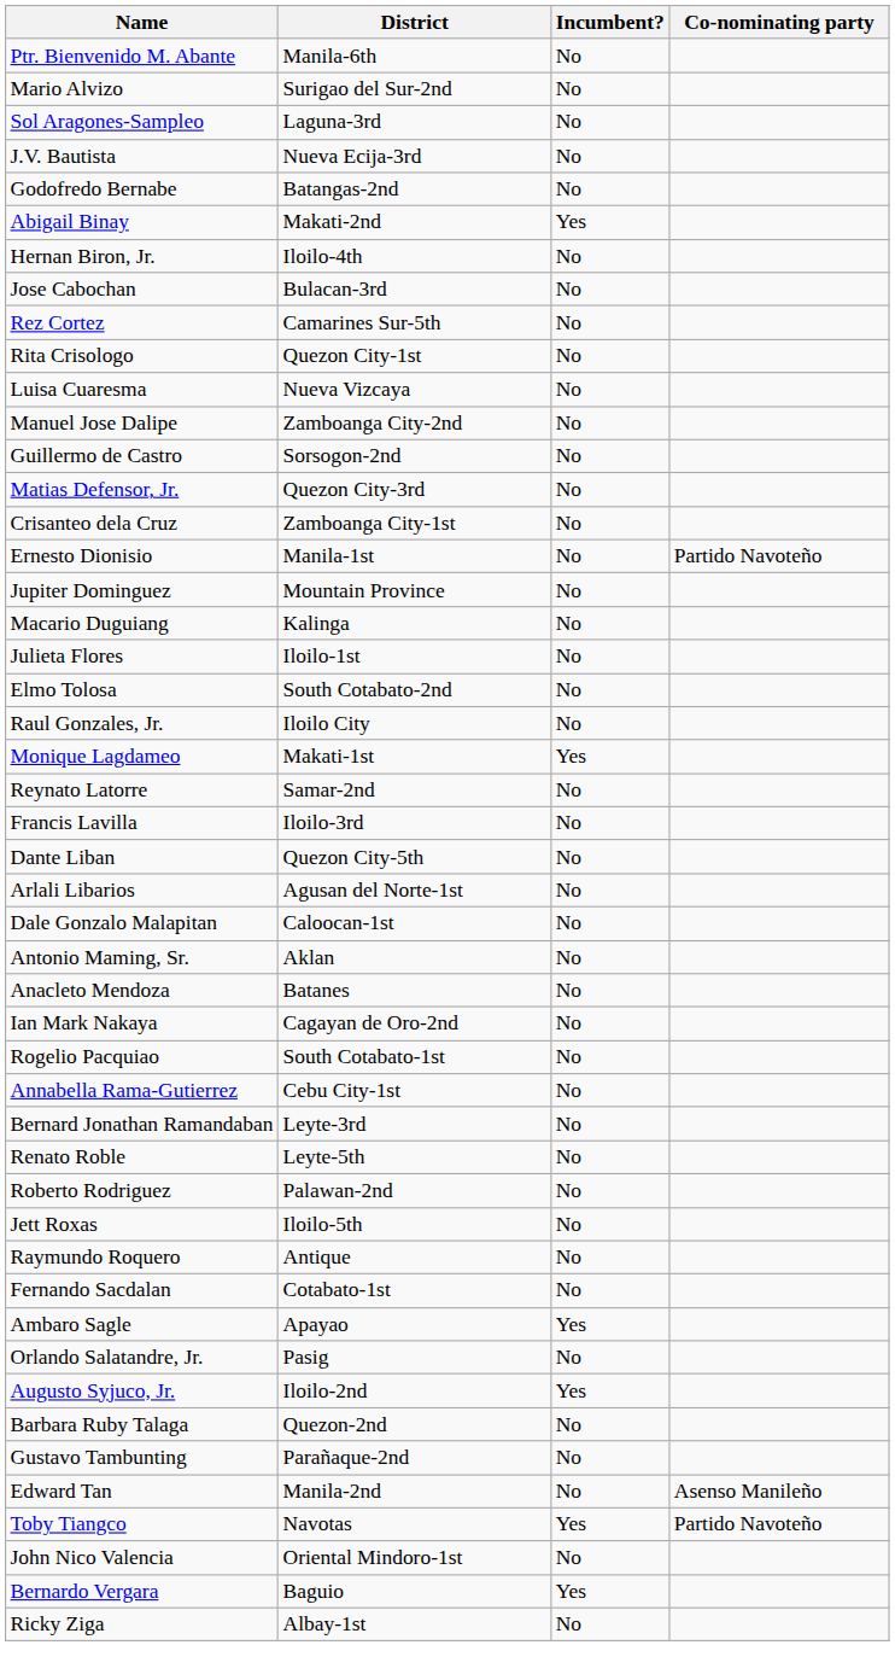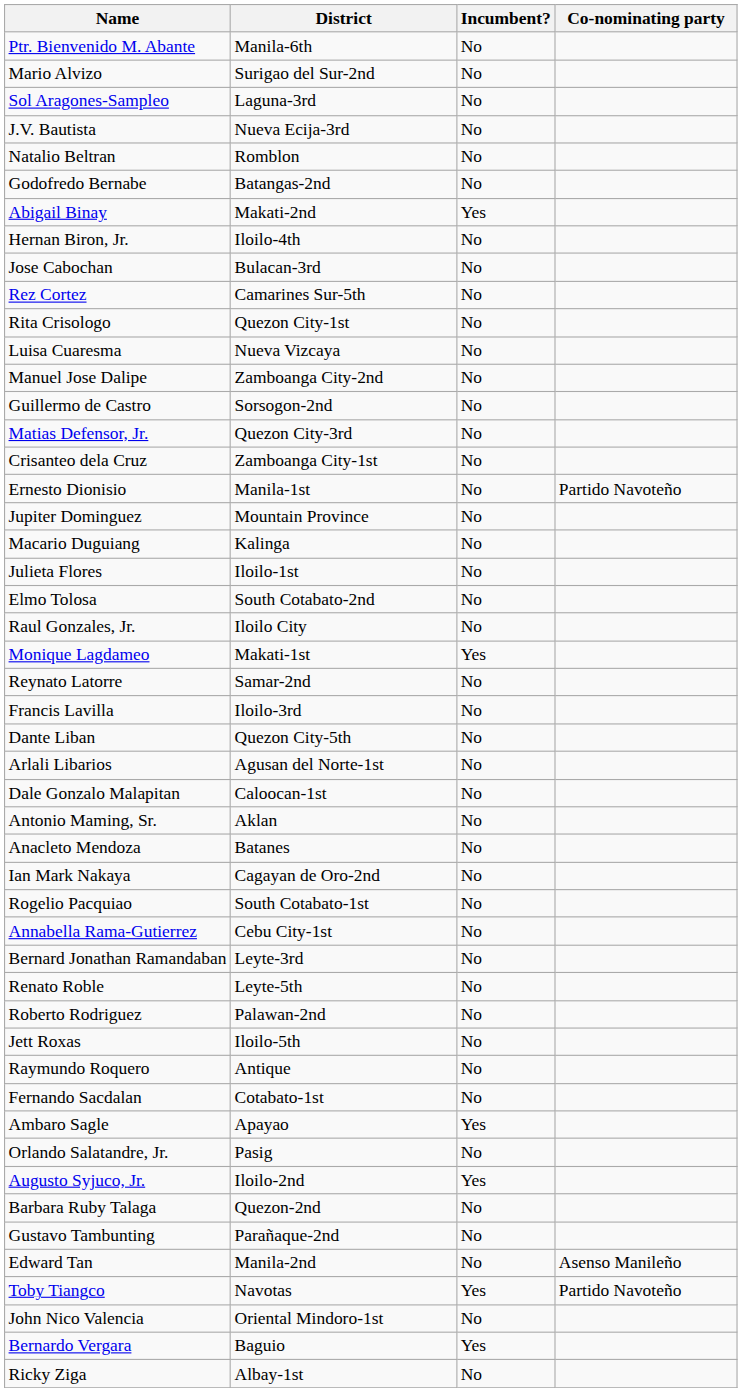 <table class=wikitable>
 <tr>
 <th width=200px>Name</th>
 <th width=200px>District</th>
 <th>Incumbent?</th>
 <th width=160px>Co-nominating party</th>
 </tr>
 <tr>
 <td><a href='#'>Ptr. Bienvenido M. Abante</a></td>
 <td>Manila-6th</td>
 <td>No</td>
 <td></td>
 </tr>
 <tr>
 <td>Mario Alvizo</td>
 <td>Surigao del Sur-2nd</td>
 <td>No</td>
 <td></td>
 </tr>
 <tr>
 <td><a href='#'>Sol Aragones-Sampleo</a></td>
 <td>Laguna-3rd</td>
 <td>No</td>
 <td></td>
 </tr>
 <tr>
 <td>J.V. Bautista</td>
 <td>Nueva Ecija-3rd</td>
+<td>No</td>
+<td></td>
+</tr>
+<tr>
+<td>Natalio Beltran</td>
+<td>Romblon</td>
 <td>No</td>
 <td></td>
 </tr>
 <tr>
 <td>Godofredo Bernabe</td>
 <td>Batangas-2nd</td>
 <td>No</td>
 <td></td>
 </tr>
 <tr>
 <td><a href='#'>Abigail Binay</a></td>
 <td>Makati-2nd</td>
 <td>Yes</td>
 <td></td>
 </tr>
 <tr>
 <td>Hernan Biron, Jr.</td>
 <td>Iloilo-4th</td>
 <td>No</td>
 <td></td>
 </tr>
 <tr>
 <td>Jose Cabochan</td>
 <td>Bulacan-3rd</td>
 <td>No</td>
 <td></td>
 </tr>
 <tr>
 <td><a href='#'>Rez Cortez</a></td>
 <td>Camarines Sur-5th</td>
 <td>No</td>
 <td></td>
 </tr>
 <tr>
 <td>Rita Crisologo</td>
 <td>Quezon City-1st</td>
 <td>No</td>
 <td></td>
 </tr>
 <tr>
 <td>Luisa Cuaresma</td>
 <td>Nueva Vizcaya</td>
 <td>No</td>
 <td></td>
 </tr>
 <tr>
 <td>Manuel Jose Dalipe</td>
 <td>Zamboanga City-2nd</td>
 <td>No</td>
 <td></td>
 </tr>
 <tr>
 <td>Guillermo de Castro</td>
 <td>Sorsogon-2nd</td>
 <td>No</td>
 <td></td>
 </tr>
 <tr>
 <td><a href='#'>Matias Defensor, Jr.</a></td>
 <td>Quezon City-3rd</td>
 <td>No</td>
 <td></td>
 </tr>
 <tr>
 <td>Crisanteo dela Cruz</td>
 <td>Zamboanga City-1st</td>
 <td>No</td>
 <td></td>
 </tr>
 <tr>
 <td>Ernesto Dionisio</td>
 <td>Manila-1st</td>
 <td>No</td>
 <td>Partido Navoteño</td>
 </tr>
 <tr>
 <td>Jupiter Dominguez</td>
 <td>Mountain Province</td>
 <td>No</td>
 <td></td>
 </tr>
 <tr>
 <td>Macario Duguiang</td>
 <td>Kalinga</td>
 <td>No</td>
 <td></td>
 </tr>
 <tr>
 <td>Julieta Flores</td>
 <td>Iloilo-1st</td>
 <td>No</td>
 <td></td>
 </tr>
 <tr>
 <td>Elmo Tolosa</td>
 <td>South Cotabato-2nd</td>
 <td>No</td>
 <td></td>
 </tr>
 <tr>
 <td>Raul Gonzales, Jr.</td>
 <td>Iloilo City</td>
 <td>No</td>
 <td></td>
 </tr>
 <tr>
 <td><a href='#'>Monique Lagdameo</a></td>
 <td>Makati-1st</td>
 <td>Yes</td>
 <td></td>
 </tr>
 <tr>
 <td>Reynato Latorre</td>
 <td>Samar-2nd</td>
 <td>No</td>
 <td></td>
 </tr>
 <tr>
 <td>Francis Lavilla</td>
 <td>Iloilo-3rd</td>
 <td>No</td>
 <td></td>
 </tr>
 <tr>
 <td>Dante Liban</td>
 <td>Quezon City-5th</td>
 <td>No</td>
 <td></td>
 </tr>
 <tr>
 <td>Arlali Libarios</td>
 <td>Agusan del Norte-1st</td>
 <td>No</td>
 <td></td>
 </tr>
 <tr>
 <td>Dale Gonzalo Malapitan</td>
 <td>Caloocan-1st</td>
 <td>No</td>
 <td></td>
 </tr>
 <tr>
 <td>Antonio Maming, Sr.</td>
 <td>Aklan</td>
 <td>No</td>
 <td></td>
 </tr>
 <tr>
 <td>Anacleto Mendoza</td>
 <td>Batanes</td>
 <td>No</td>
 <td></td>
 </tr>
 <tr>
 <td>Ian Mark Nakaya</td>
 <td>Cagayan de Oro-2nd</td>
 <td>No</td>
 <td></td>
 </tr>
 <tr>
 <td>Rogelio Pacquiao</td>
 <td>South Cotabato-1st</td>
 <td>No</td>
 <td></td>
 </tr>
 <tr>
 <td><a href='#'>Annabella Rama-Gutierrez</a></td>
 <td>Cebu City-1st</td>
 <td>No</td>
 <td></td>
 </tr>
 <tr>
 <td>Bernard Jonathan Ramandaban</td>
 <td>Leyte-3rd</td>
 <td>No</td>
 <td></td>
 </tr>
 <tr>
 <td>Renato Roble</td>
 <td>Leyte-5th</td>
 <td>No</td>
 <td></td>
 </tr>
 <tr>
 <td>Roberto Rodriguez</td>
 <td>Palawan-2nd</td>
 <td>No</td>
 <td></td>
 </tr>
 <tr>
 <td>Jett Roxas</td>
 <td>Iloilo-5th</td>
 <td>No</td>
 <td></td>
 </tr>
 <tr>
 <td>Raymundo Roquero</td>
 <td>Antique</td>
 <td>No</td>
 <td></td>
 </tr>
 <tr>
 <td>Fernando Sacdalan</td>
 <td>Cotabato-1st</td>
 <td>No</td>
 <td></td>
 </tr>
 <tr>
 <td>Ambaro Sagle</td>
 <td>Apayao</td>
 <td>Yes</td>
 <td></td>
 </tr>
 <tr>
 <td>Orlando Salatandre, Jr.</td>
 <td>Pasig</td>
 <td>No</td>
 <td></td>
 </tr>
 <tr>
 <td><a href='#'>Augusto Syjuco, Jr.</a></td>
 <td>Iloilo-2nd</td>
 <td>Yes</td>
 <td></td>
 </tr>
 <tr>
 <td>Barbara Ruby Talaga</td>
 <td>Quezon-2nd</td>
 <td>No</td>
 <td></td>
 </tr>
 <tr>
 <td>Gustavo Tambunting</td>
 <td>Parañaque-2nd</td>
 <td>No</td>
 <td></td>
 </tr>
 <tr>
 <td>Edward Tan</td>
 <td>Manila-2nd</td>
 <td>No</td>
 <td>Asenso Manileño</td>
 </tr>
 <tr>
 <td><a href='#'>Toby Tiangco</a></td>
 <td>Navotas</td>
 <td>Yes</td>
 <td>Partido Navoteño</td>
 </tr>
 <tr>
 <td>John Nico Valencia</td>
 <td>Oriental Mindoro-1st</td>
 <td>No</td>
 <td></td>
 </tr>
 <tr>
 <td><a href='#'>Bernardo Vergara</a></td>
 <td>Baguio</td>
 <td>Yes</td>
 <td></td>
 </tr>
 <tr>
 <td>Ricky Ziga</td>
 <td>Albay-1st</td>
 <td>No</td>
 <td></td>
 </tr>
 </table>
